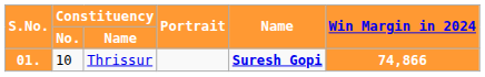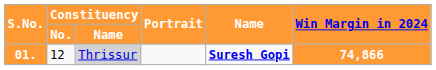 <table class="wikitable sortable">
 <tr>
 <th style="background-color:#FF9933; color:white" rowspan=2>S.No.</th>
 <th style="background-color:#FF9933; color:white" colspan=2>Constituency</th>
 <th style="background-color:#FF9933; color:white" rowspan=2>Portrait</th>
 <th style="background-color:#FF9933; color:white" rowspan=2>Name</th>
 <th style="background-color:#FF9933; color:white" rowspan=2><a href='#'>Win Margin in 2024</a></th>
 </tr>
 <tr>
 <th style="background-color:#FF9933; color:white">No.</th>
 <th style="background-color:#FF9933; color:white">Name</th>
 </tr>
 <tr>
 <th style="background-color:#FF9933; color:white">01.</th>
-<td>10</td>
-<td><a href='#'>Thrissur</a></td>
+<td>12</td>
+<td style="background: lightgrey;"><a href='#'>Thrissur</a></td>
 <td></td>
 <td><strong><a href='#'>Suresh Gopi</a></strong></td>
 <td align=center style="background-color:#FF9933; color:white"><strong>74,866</strong></td>
 </tr>
 </table>
